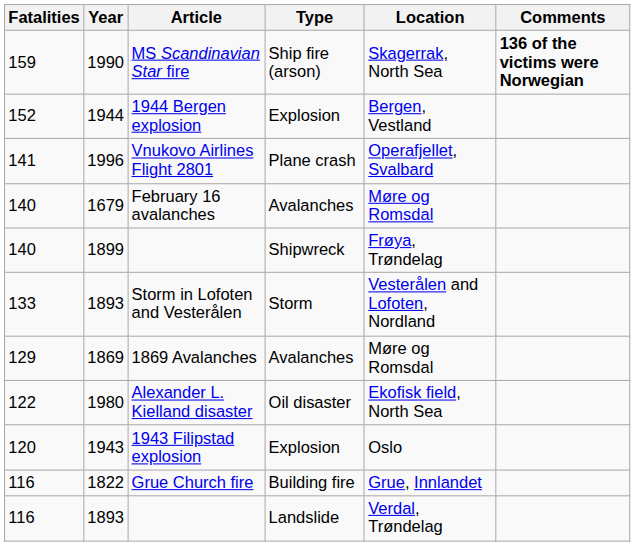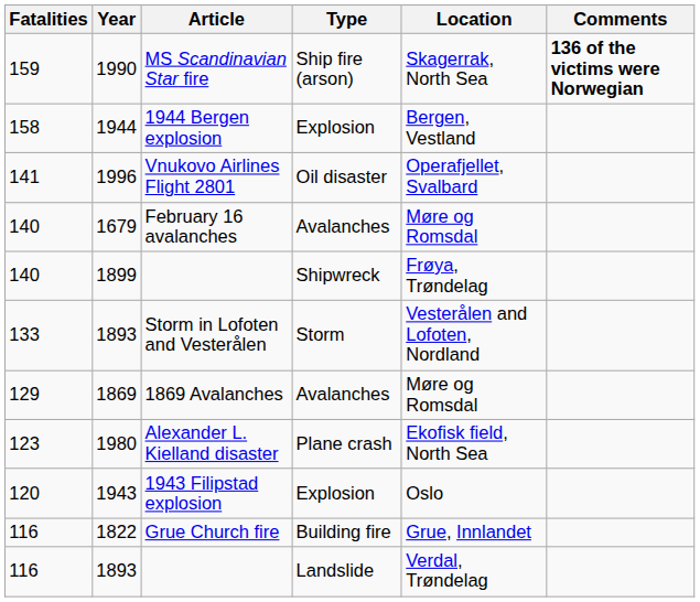 <table class="wikitable sortable sticky-header" style=text-align:left" style="margin:1em auto;">
 <tr>
 <th data-sort-type="number">Fatalities</th>
 <th>Year</th>
 <th>Article</th>
 <th>Type</th>
 <th>Location</th>
 <th>Comments</th>
 </tr>
 <tr>
 <td>159</td>
 <td>1990</td>
 <td><a href='#'>MS <em>Scandinavian Star</em> fire</a></td>
 <td>Ship fire (arson)</td>
 <td><a href='#'>Skagerrak</a>, North Sea</td>
 <td><strong>136 of the victims were Norwegian</strong></td>
 </tr>
 <tr>
-<td>152</td>
+<td>158</td>
 <td>1944</td>
 <td><a href='#'>1944 Bergen explosion</a></td>
 <td>Explosion</td>
 <td><a href='#'>Bergen</a>, Vestland</td>
 <td></td>
 </tr>
 <tr>
 <td>141</td>
 <td>1996</td>
 <td><a href='#'>Vnukovo Airlines Flight 2801</a></td>
-<td>Plane crash</td>
+<td>Oil disaster</td>
 <td><a href='#'>Operafjellet</a>, <a href='#'>Svalbard</a></td>
 <td></td>
 </tr>
 <tr>
 <td>140</td>
 <td>1679</td>
 <td>February 16 avalanches</td>
 <td>Avalanches</td>
 <td><a href='#'>Møre og Romsdal</a></td>
 <td></td>
 </tr>
 <tr>
 <td>140</td>
 <td>1899</td>
 <td></td>
 <td>Shipwreck</td>
 <td><a href='#'>Frøya</a>, Trøndelag</td>
 <td></td>
 </tr>
 <tr>
 <td>133</td>
 <td>1893</td>
 <td>Storm in Lofoten and Vesterålen</td>
 <td>Storm</td>
 <td><a href='#'>Vesterålen</a> and <a href='#'>Lofoten</a>, Nordland</td>
 <td></td>
 </tr>
 <tr>
 <td>129</td>
 <td>1869</td>
 <td>1869 Avalanches</td>
 <td>Avalanches</td>
 <td>Møre og Romsdal</td>
 <td></td>
 </tr>
 <tr>
-<td>122</td>
+<td>123</td>
 <td>1980</td>
 <td><a href='#'>Alexander L. Kielland disaster</a></td>
-<td>Oil disaster</td>
+<td>Plane crash</td>
 <td><a href='#'>Ekofisk field</a>, North Sea</td>
 <td></td>
 </tr>
 <tr>
 <td>120</td>
 <td>1943</td>
 <td><a href='#'>1943 Filipstad explosion</a></td>
 <td>Explosion</td>
 <td>Oslo</td>
 <td></td>
 </tr>
 <tr>
 <td>116</td>
 <td>1822</td>
 <td><a href='#'>Grue Church fire</a></td>
 <td>Building fire</td>
 <td><a href='#'>Grue</a>, <a href='#'>Innlandet</a></td>
 <td></td>
 </tr>
 <tr>
 <td>116</td>
 <td>1893</td>
 <td></td>
 <td>Landslide</td>
 <td><a href='#'>Verdal</a>, Trøndelag</td>
 <td></td>
 </tr>
 </table>
